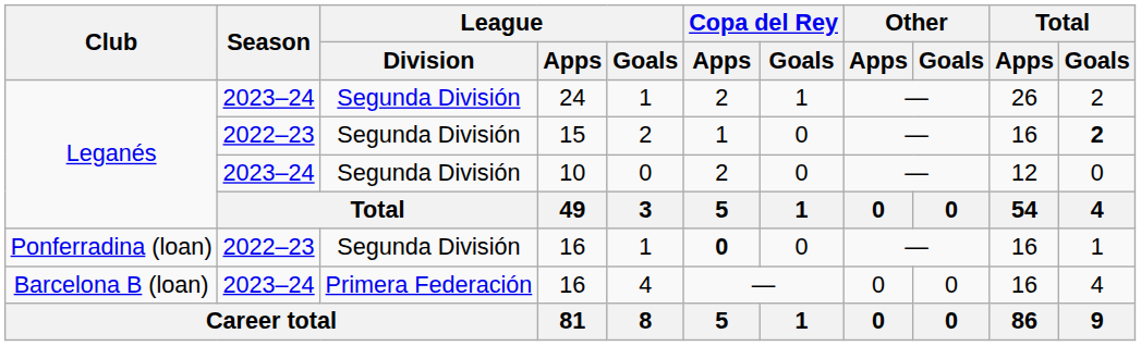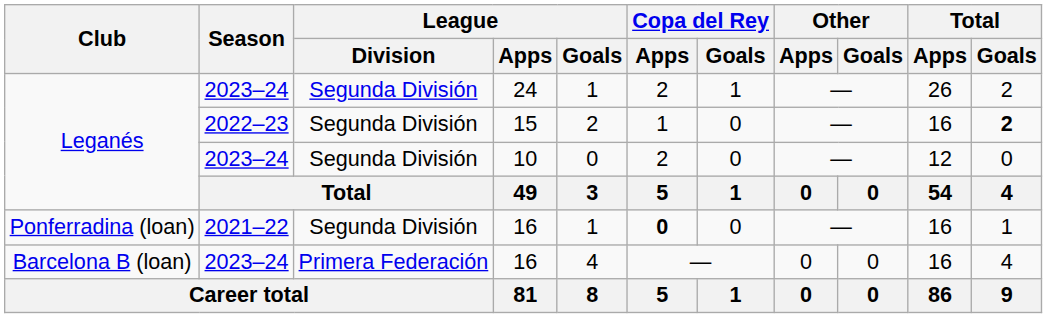 <table class="wikitable" style="text-align: center">
 <tr>
 <th rowspan="2">Club</th>
 <th rowspan="2">Season</th>
 <th colspan="3">League</th>
 <th colspan="2"><a href='#'>Copa del Rey</a></th>
 <th colspan="2">Other</th>
 <th colspan="2">Total</th>
 </tr>
 <tr>
 <th>Division</th>
 <th>Apps</th>
 <th>Goals</th>
 <th>Apps</th>
 <th>Goals</th>
 <th>Apps</th>
 <th>Goals</th>
 <th>Apps</th>
 <th>Goals</th>
 </tr>
 <tr>
 <td rowspan="4"><a href='#'>Leganés</a></td>
 <td><a href='#'>2023–24</a></td>
 <td><a href='#'>Segunda División</a></td>
 <td>24</td>
 <td>1</td>
 <td>2</td>
 <td>1</td>
 <td colspan="2">—</td>
 <td>26</td>
 <td>2</td>
 </tr>
 <tr>
 <td><a href='#'>2022–23</a></td>
 <td>Segunda División</td>
 <td>15</td>
 <td>2</td>
 <td>1</td>
 <td>0</td>
 <td colspan="2">—</td>
 <td>16</td>
 <td><strong>2</strong></td>
 </tr>
 <tr>
 <td><a href='#'>2023–24</a></td>
 <td>Segunda División</td>
 <td>10</td>
 <td>0</td>
 <td>2</td>
 <td>0</td>
 <td colspan="2">—</td>
 <td>12</td>
 <td>0</td>
 </tr>
 <tr>
 <th colspan="2">Total</th>
 <th>49</th>
 <th>3</th>
 <th>5</th>
 <th>1</th>
 <th>0</th>
 <th>0</th>
 <th>54</th>
 <th>4</th>
 </tr>
 <tr>
 <td><a href='#'>Ponferradina</a> (loan)</td>
-<td><a href='#'>2022–23</a></td>
+<td><a href='#'>2021–22</a></td>
 <td>Segunda División</td>
 <td>16</td>
 <td>1</td>
 <td><strong>0</strong></td>
 <td>0</td>
 <td colspan="2">—</td>
 <td>16</td>
 <td>1</td>
 </tr>
 <tr>
 <td><a href='#'>Barcelona B</a> (loan)</td>
 <td><a href='#'>2023–24</a></td>
 <td><a href='#'>Primera Federación</a></td>
 <td>16</td>
 <td>4</td>
 <td colspan="2">—</td>
 <td>0</td>
 <td>0</td>
 <td>16</td>
 <td>4</td>
 </tr>
 <tr>
 <th colspan="3">Career total</th>
 <th>81</th>
 <th>8</th>
 <th>5</th>
 <th>1</th>
 <th>0</th>
 <th>0</th>
 <th>86</th>
 <th>9</th>
 </tr>
 </table>
